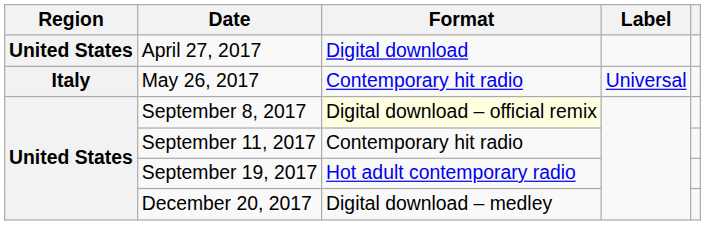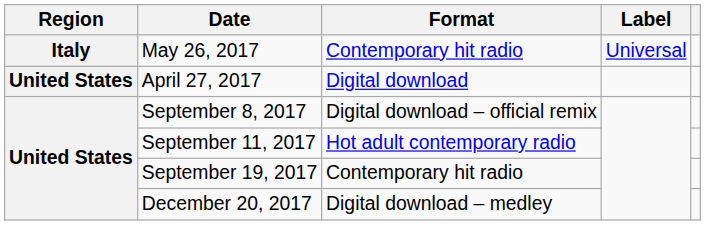 <table class="wikitable plainrowheaders">
 <tr>
 <th>Region</th>
 <th>Date</th>
 <th>Format</th>
 <th>Label</th>
 <th></th>
 </tr>
 <tr>
+<th scope="row">Italy</th>
+<td>May 26, 2017</td>
+<td><a href='#'>Contemporary hit radio</a></td>
+<td><a href='#'>Universal</a></td>
+<td></td>
+</tr>
+<tr>
 <th scope="row">United States</th>
 <td>April 27, 2017</td>
 <td><a href='#'>Digital download</a></td>
 <td></td>
 <td></td>
 </tr>
 <tr>
-<th scope="row">Italy</th>
-<td>May 26, 2017</td>
-<td><a href='#'>Contemporary hit radio</a></td>
-<td><a href='#'>Universal</a></td>
-<td></td>
-</tr>
-<tr>
 <th scope="row" rowspan="4">United States</th>
 <td>September 8, 2017</td>
-<td style="background: lightyellow;">Digital download – official remix</td>
+<td>Digital download – official remix</td>
 <td rowspan="4"></td>
 <td></td>
 </tr>
 <tr>
 <td>September 11, 2017</td>
-<td>Contemporary hit radio</td>
+<td><a href='#'>Hot adult contemporary radio</a></td>
 <td></td>
 </tr>
 <tr>
 <td>September 19, 2017</td>
-<td><a href='#'>Hot adult contemporary radio</a></td>
+<td>Contemporary hit radio</td>
 <td></td>
 </tr>
 <tr>
 <td>December 20, 2017</td>
 <td>Digital download – medley</td>
 <td></td>
 </tr>
 </table>
